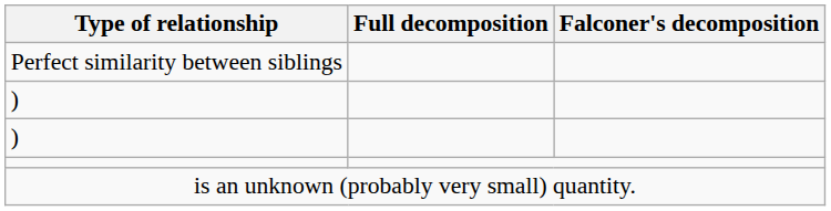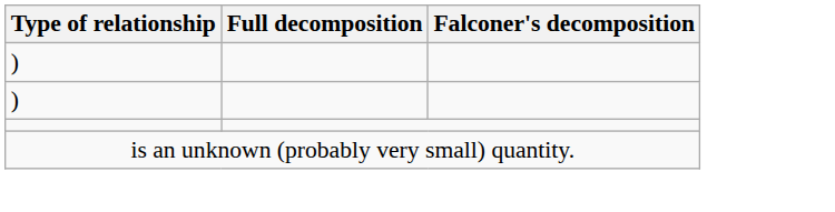 <table class="wikitable" style="text-align: left;">
 <tr>
 <th>Type of relationship</th>
 <th>Full decomposition</th>
 <th>Falconer's decomposition</th>
-</tr>
-<tr>
-<td>Perfect similarity between siblings</td>
-<td></td>
-<td></td>
 </tr>
 <tr>
 <td>)</td>
 <td></td>
 <td></td>
 </tr>
 <tr>
 <td>)</td>
 <td></td>
 <td></td>
 </tr>
 <tr>
 <td></td>
 </tr>
 <tr>
 <td colspan="3" style="text-align: center;"> is an unknown (probably very small) quantity.</td>
 </tr>
 </table>
